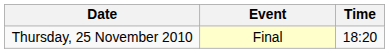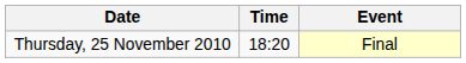 <table class = "wikitable" style="text-align:center;">
 <tr>
 <th width=220>Date</th>
+<th width=50>Time</th>
 <th width=150>Event</th>
-<th width=50>Time</th>
 </tr>
 <tr>
 <td>Thursday, 25 November 2010</td>
+<td>18:20</td>
 <td bgcolor=ffffcc>Final</td>
-<td>18:20</td>
 </tr>
 </table>
